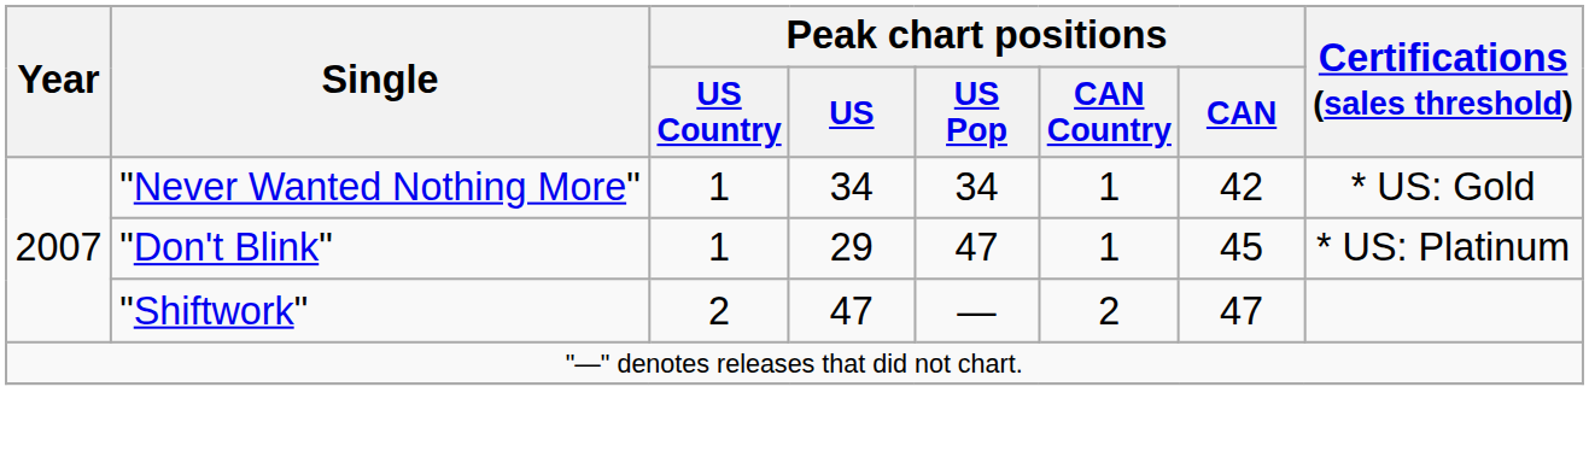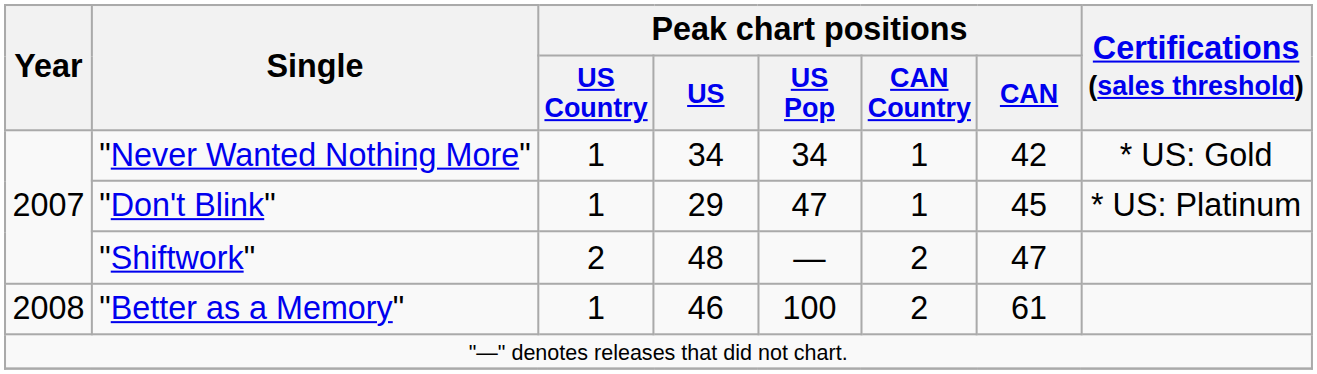 <table class="wikitable" style="text-align:center;">
 <tr>
 <th rowspan=2>Year</th>
 <th rowspan=2>Single</th>
 <th colspan=5>Peak chart positions</th>
 <th rowspan="2" style"width:8em;"><a href='#'>Certifications</a><br><small>(<a href='#'>sales threshold</a>)</small></th>
 </tr>
 <tr style="font-size:smaller;">
 <th width="45"><a href='#'>US Country</a><br></th>
 <th width="45"><a href='#'>US</a><br></th>
 <th width="45"><a href='#'>US<br>Pop</a></th>
 <th width="45"><a href='#'>CAN Country</a><br></th>
 <th width="45"><a href='#'>CAN</a><br></th>
 </tr>
 <tr>
 <td rowspan=3>2007</td>
 <td align="left">"<a href='#'>Never Wanted Nothing More</a>"</td>
 <td>1</td>
 <td>34</td>
 <td>34</td>
 <td>1</td>
 <td>42</td>
 <td>* US: Gold</td>
 </tr>
 <tr>
 <td align="left">"<a href='#'>Don't Blink</a>"</td>
 <td>1</td>
 <td>29</td>
 <td>47</td>
 <td>1</td>
 <td>45</td>
 <td>* US: Platinum</td>
 </tr>
 <tr>
 <td align="left">"<a href='#'>Shiftwork</a>" </td>
 <td>2</td>
-<td>47</td>
+<td>48</td>
 <td>—</td>
 <td>2</td>
 <td>47</td>
+<td></td>
+</tr>
+<tr>
+<td>2008</td>
+<td align="left">"<a href='#'>Better as a Memory</a>"</td>
+<td>1</td>
+<td>46</td>
+<td>100</td>
+<td>2</td>
+<td>61</td>
 <td></td>
 </tr>
 <tr>
 <td colspan=8 style="font-size:8pt">"—" denotes releases that did not chart.</td>
 </tr>
 <tr>
 </tr>
 </table>
